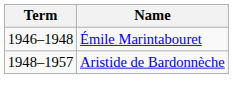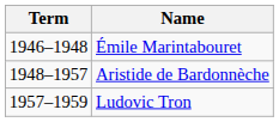 <table class="wikitable sortable">
 <tr>
 <th>Term</th>
 <th>Name</th>
 </tr>
 <tr>
 <td>1946–1948</td>
 <td><a href='#'>Émile Marintabouret</a></td>
 </tr>
 <tr>
 <td>1948–1957</td>
 <td><a href='#'>Aristide de Bardonnèche</a></td>
 </tr>
+<tr>
+<td>1957–1959</td>
+<td><a href='#'>Ludovic Tron</a></td>
+</tr>
 </table>
